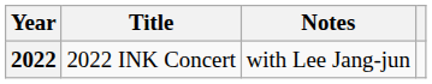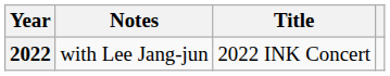 <table class="wikitable plainrowheaders">
 <tr>
 <th scope="col">Year</th>
+<th scope="col">Notes</th>
 <th scope="col">Title</th>
-<th scope="col">Notes</th>
 <th scope="col" class="unsortable"></th>
 </tr>
 <tr>
 <th scope="row">2022</th>
+<td>with Lee Jang-jun</td>
 <td>2022 INK Concert</td>
-<td>with Lee Jang-jun</td>
 <td style="text-align:center"></td>
 </tr>
 </table>
